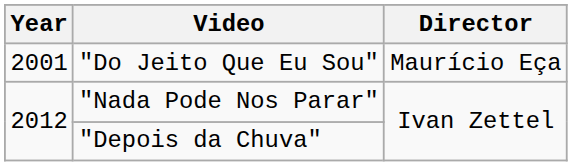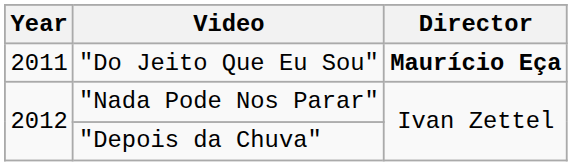 <table class="wikitable">
 <tr>
 <th>Year</th>
 <th>Video</th>
 <th>Director</th>
 </tr>
 <tr>
-<td style="text-align:center;">2001</td>
+<td style="text-align:center;">2011</td>
 <td>"Do Jeito Que Eu Sou"</td>
-<td style="text-align:center;">Maurício Eça</td>
+<td style="text-align:center;"><strong>Maurício Eça</strong></td>
 </tr>
 <tr>
 <td rowspan="2" style="text-align:center;">2012</td>
 <td>"Nada Pode Nos Parar"</td>
 <td rowspan="2" style="text-align:center;">Ivan Zettel</td>
 </tr>
 <tr>
 <td>"Depois da Chuva"</td>
 </tr>
 </table>
